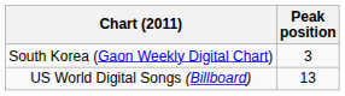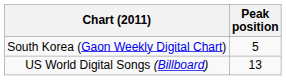 <table class="wikitable sortable plainrowheaders" style="text-align:center;">
 <tr>
 <th>Chart (2011)</th>
 <th>Peak<br>position</th>
 </tr>
 <tr>
 <td rowspan="1">South Korea (<a href='#'>Gaon Weekly Digital Chart</a>)</td>
-<td align="center">3</td>
+<td align="center">5</td>
 </tr>
 <tr>
 <td rowspan="1">US World Digital Songs <em>(<a href='#'>Billboard</a>)</em></td>
 <td align="center">13</td>
 </tr>
 </table>
